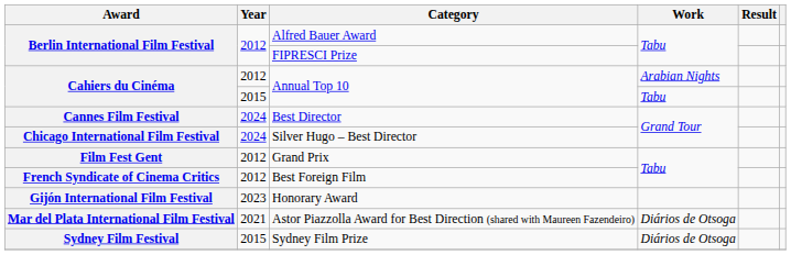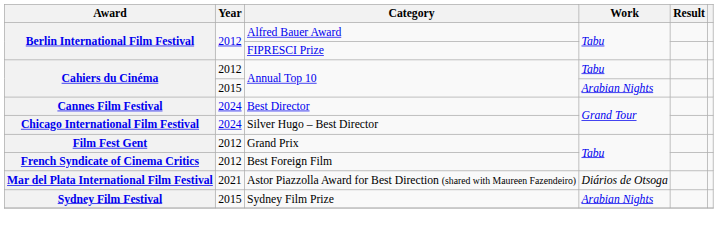 <table class="wikitable sortable plainrowheaders">
 <tr>
 <th scope="col">Award</th>
 <th scope="col">Year</th>
 <th scope="col">Category</th>
 <th scope="col">Work</th>
 <th scope="col">Result</th>
 <th scope="col" class="unsortable"></th>
 </tr>
 <tr>
 <th rowspan="2" scope="row"><a href='#'>Berlin International Film Festival</a></th>
 <td rowspan="2"><a href='#'>2012</a></td>
 <td><a href='#'>Alfred Bauer Award</a></td>
 <td rowspan="2"><em><a href='#'>Tabu</a></em></td>
 <td></td>
 <td align="center"></td>
 </tr>
 <tr>
 <td><a href='#'>FIPRESCI Prize</a></td>
 <td></td>
 <td align="center"></td>
 </tr>
 <tr>
 <th rowspan="2" scope="row"><a href='#'>Cahiers du Cinéma</a></th>
 <td>2012</td>
 <td rowspan="2"><a href='#'>Annual Top 10</a></td>
-<td><em><a href='#'>Arabian Nights</a></em></td>
+<td><em><a href='#'>Tabu</a></em></td>
 <td></td>
 <td align="center"></td>
 </tr>
 <tr>
 <td>2015</td>
-<td><em><a href='#'>Tabu</a></em></td>
+<td><em><a href='#'>Arabian Nights</a></em></td>
 <td></td>
 <td align="center"></td>
 </tr>
 <tr>
 <th scope="row"><a href='#'>Cannes Film Festival</a></th>
 <td><a href='#'>2024</a></td>
 <td><a href='#'>Best Director</a></td>
 <td rowspan="2"><em><a href='#'>Grand Tour</a></em></td>
 <td></td>
 <td align="center"></td>
 </tr>
 <tr>
 <th scope="row"><a href='#'>Chicago International Film Festival</a></th>
 <td><a href='#'>2024</a></td>
 <td>Silver Hugo – Best Director</td>
 <td></td>
 <td align="center"></td>
 </tr>
 <tr>
 <th scope="row"><a href='#'>Film Fest Gent</a></th>
 <td>2012</td>
 <td>Grand Prix</td>
 <td rowspan="2"><em><a href='#'>Tabu</a></em></td>
 <td></td>
 <td align="center"></td>
 </tr>
 <tr>
 <th scope="row"><a href='#'>French Syndicate of Cinema Critics</a></th>
 <td>2012</td>
 <td>Best Foreign Film</td>
 <td></td>
 <td align="center"></td>
 </tr>
 <tr>
-<th scope="row"><a href='#'>Gijón International Film Festival</a></th>
-<td>2023</td>
-<td>Honorary Award</td>
-<td></td>
-<td></td>
-<td align="center"></td>
-</tr>
-<tr>
 <th scope="row"><a href='#'>Mar del Plata International Film Festival</a></th>
 <td>2021</td>
 <td>Astor Piazzolla Award for Best Direction <small>(shared with Maureen Fazendeiro)</small></td>
 <td><em>Diários de Otsoga</em></td>
 <td></td>
 <td align="center"></td>
 </tr>
 <tr>
 <th scope="row"><a href='#'>Sydney Film Festival</a></th>
 <td>2015</td>
 <td>Sydney Film Prize</td>
-<td><em>Diários de Otsoga</em></td>
+<td><em><a href='#'>Arabian Nights</a></em></td>
 <td></td>
 <td align="center"></td>
 </tr>
 <tr>
 </tr>
 </table>
